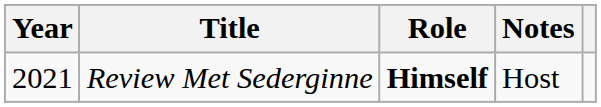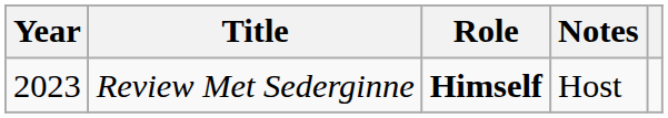 <table class="wikitable sortable">
 <tr>
 <th>Year</th>
 <th>Title</th>
 <th>Role</th>
 <th class="unsortable">Notes</th>
 <th class="unsortable" style="text-align: center;"></th>
 </tr>
 <tr>
-<td>2021</td>
+<td>2023</td>
 <td><em>Review Met Sederginne</em></td>
 <td><strong>Himself</strong></td>
 <td>Host</td>
 <td style="text-align: center;"></td>
 </tr>
 </table>
